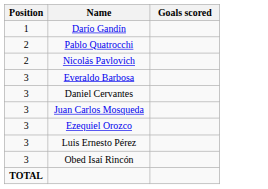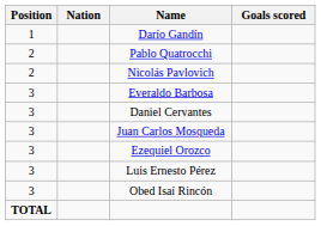 <table class="wikitable" style="font-size: 95%; text-align: center;">
 <tr>
 <th width=60>Position</th>
+<th width=60>Nation</th>
 <th width=150>Name</th>
 <th width=100>Goals scored</th>
 </tr>
 <tr>
 <td>1</td>
+<td></td>
 <td><a href='#'>Darío Gandín</a></td>
 <td></td>
 </tr>
 <tr>
 <td>2</td>
+<td></td>
 <td><a href='#'>Pablo Quatrocchi</a></td>
 <td></td>
 </tr>
 <tr>
 <td>2</td>
+<td></td>
 <td><a href='#'>Nicolás Pavlovich</a></td>
 <td></td>
 </tr>
 <tr>
 <td>3</td>
+<td></td>
 <td><a href='#'>Everaldo Barbosa</a></td>
 <td></td>
 </tr>
 <tr>
 <td>3</td>
+<td></td>
 <td>Daniel Cervantes</td>
 <td></td>
 </tr>
 <tr>
 <td>3</td>
+<td></td>
 <td><a href='#'>Juan Carlos Mosqueda</a></td>
 <td></td>
 </tr>
 <tr>
 <td>3</td>
+<td></td>
 <td><a href='#'>Ezequiel Orozco</a></td>
 <td></td>
 </tr>
 <tr>
 <td>3</td>
+<td></td>
 <td>Luis Ernesto Pérez</td>
 <td></td>
 </tr>
 <tr>
 <td>3</td>
+<td></td>
 <td>Obed Isaí Rincón</td>
 <td></td>
 </tr>
 <tr>
 <td><strong>TOTAL</strong></td>
 <td></td>
 <td></td>
+<td></td>
 </tr>
 </table>
